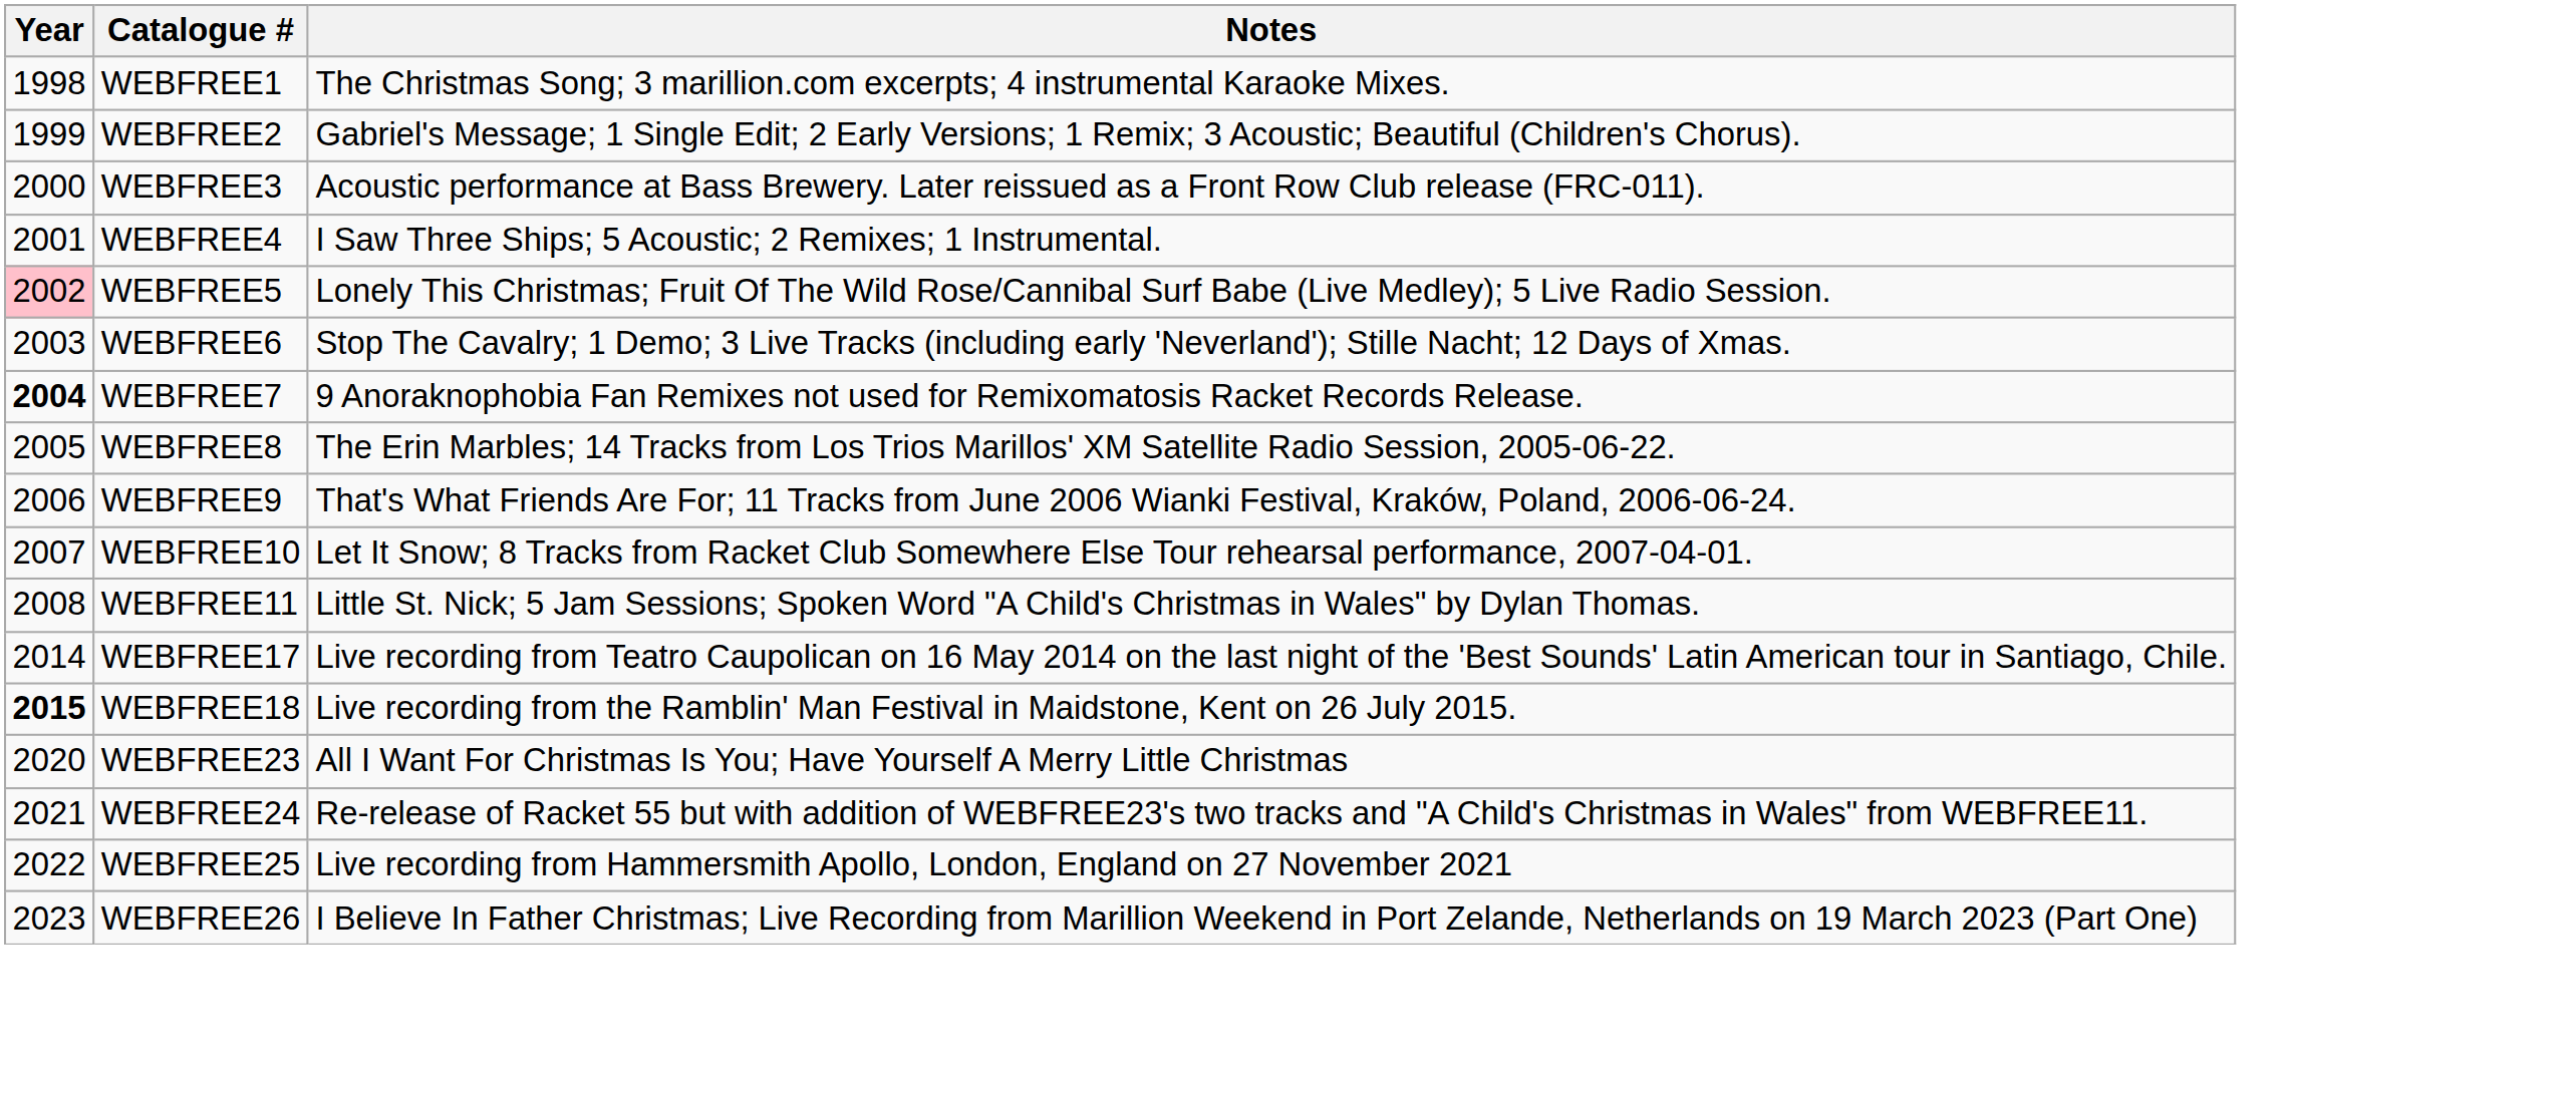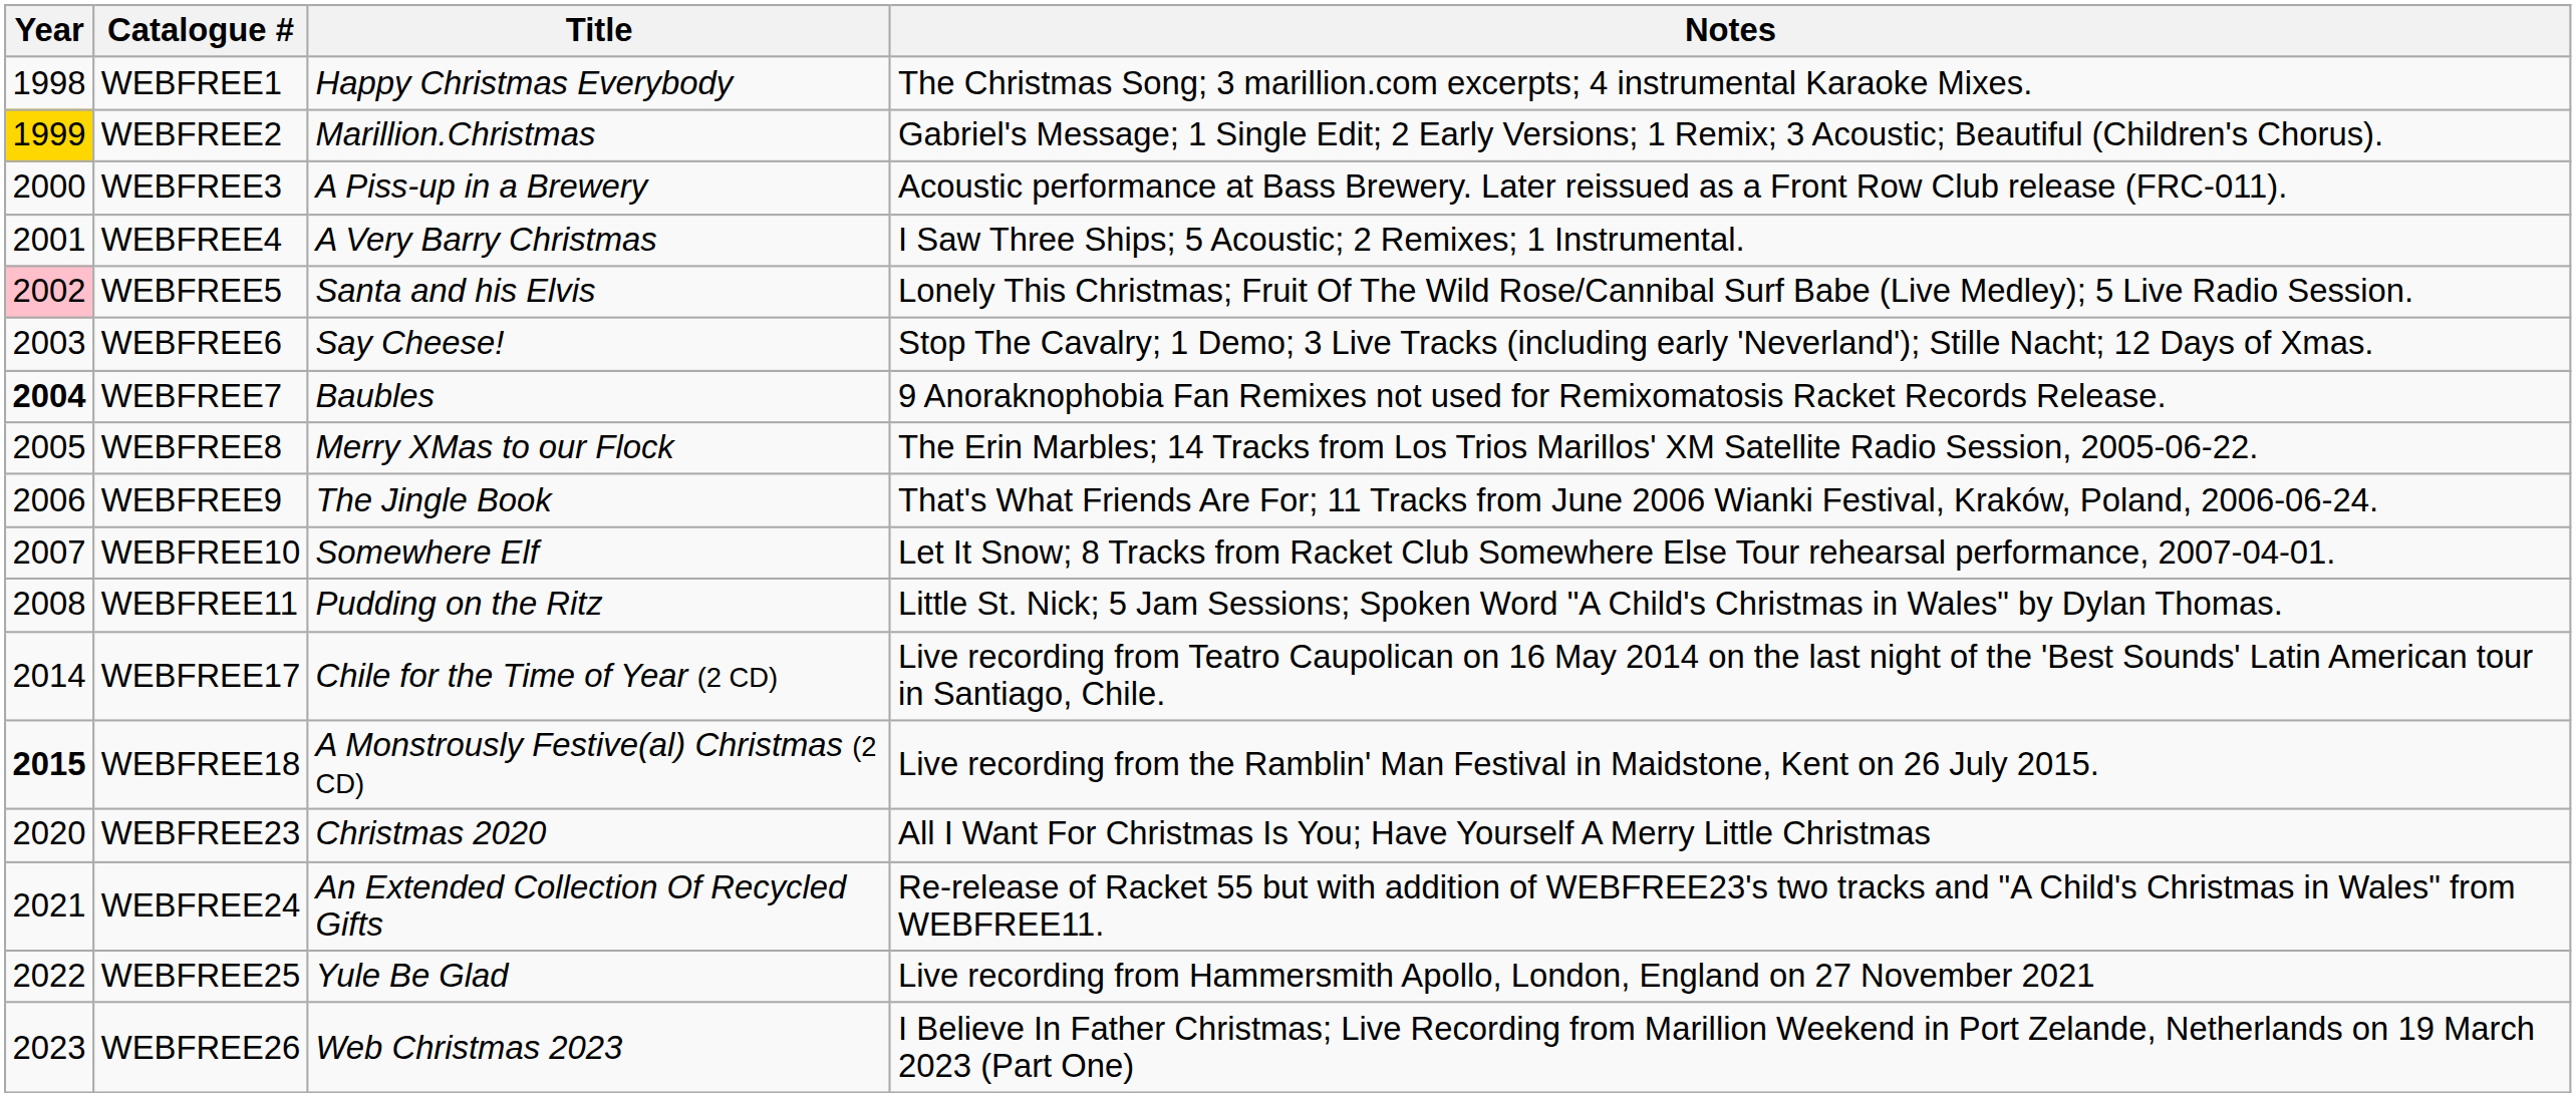 <table class="wikitable">
 <tr>
 <th>Year</th>
 <th>Catalogue #</th>
+<th>Title</th>
 <th>Notes</th>
 </tr>
 <tr>
 <td>1998</td>
 <td>WEBFREE1</td>
+<td><em>Happy Christmas Everybody</em></td>
 <td>The Christmas Song; 3 marillion.com excerpts; 4 instrumental Karaoke Mixes.</td>
 </tr>
 <tr>
-<td>1999</td>
+<td style="background: gold;">1999</td>
 <td>WEBFREE2</td>
+<td><em>Marillion.Christmas</em></td>
 <td>Gabriel's Message; 1 Single Edit; 2 Early Versions; 1 Remix; 3 Acoustic; Beautiful (Children's Chorus).</td>
 </tr>
 <tr>
 <td>2000</td>
 <td>WEBFREE3</td>
+<td><em>A Piss-up in a Brewery</em></td>
 <td>Acoustic performance at Bass Brewery. Later reissued as a Front Row Club release (FRC-011).</td>
 </tr>
 <tr>
 <td>2001</td>
 <td>WEBFREE4</td>
+<td><em>A Very Barry Christmas</em></td>
 <td>I Saw Three Ships; 5 Acoustic; 2 Remixes; 1 Instrumental.</td>
 </tr>
 <tr>
 <td style="background: pink;">2002</td>
 <td>WEBFREE5</td>
+<td><em>Santa and his Elvis</em></td>
 <td>Lonely This Christmas; Fruit Of The Wild Rose/Cannibal Surf Babe (Live Medley); 5 Live Radio Session.</td>
 </tr>
 <tr>
 <td>2003</td>
 <td>WEBFREE6</td>
+<td><em>Say Cheese!</em></td>
 <td>Stop The Cavalry; 1 Demo; 3 Live Tracks (including early 'Neverland'); Stille Nacht; 12 Days of Xmas.</td>
 </tr>
 <tr>
 <td><strong>2004</strong></td>
 <td>WEBFREE7</td>
+<td><em>Baubles</em></td>
 <td>9 Anoraknophobia Fan Remixes not used for Remixomatosis Racket Records Release.</td>
 </tr>
 <tr>
 <td>2005</td>
 <td>WEBFREE8</td>
+<td><em>Merry XMas to our Flock</em></td>
 <td>The Erin Marbles; 14 Tracks from Los Trios Marillos' XM Satellite Radio Session, 2005-06-22.</td>
 </tr>
 <tr>
 <td>2006</td>
 <td>WEBFREE9</td>
+<td><em>The Jingle Book</em></td>
 <td>That's What Friends Are For; 11 Tracks from June 2006 Wianki Festival, Kraków, Poland, 2006-06-24.</td>
 </tr>
 <tr>
 <td>2007</td>
 <td>WEBFREE10</td>
+<td><em>Somewhere Elf</em></td>
 <td>Let It Snow; 8 Tracks from Racket Club Somewhere Else Tour rehearsal performance, 2007-04-01.</td>
 </tr>
 <tr>
 <td>2008</td>
 <td>WEBFREE11</td>
+<td><em>Pudding on the Ritz</em></td>
 <td>Little St. Nick; 5 Jam Sessions; Spoken Word "A Child's Christmas in Wales" by Dylan Thomas.</td>
 </tr>
 <tr>
 <td>2014</td>
 <td>WEBFREE17</td>
+<td><em>Chile for the Time of Year</em> <small>(2 CD)</small></td>
 <td>Live recording from Teatro Caupolican on 16 May 2014 on the last night of the 'Best Sounds' Latin American tour in Santiago, Chile.</td>
 </tr>
 <tr>
 <td><strong>2015</strong></td>
 <td>WEBFREE18</td>
+<td><em>A Monstrously Festive(al) Christmas</em> <small>(2 CD)</small></td>
 <td>Live recording from the Ramblin' Man Festival in Maidstone, Kent on 26 July 2015.</td>
 </tr>
 <tr>
 <td>2020</td>
 <td>WEBFREE23</td>
+<td><em>Christmas 2020</em></td>
 <td>All I Want For Christmas Is You; Have Yourself A Merry Little Christmas</td>
 </tr>
 <tr>
 <td>2021</td>
 <td>WEBFREE24</td>
+<td><em>An Extended Collection Of Recycled Gifts</em></td>
 <td>Re-release of Racket 55 but with addition of WEBFREE23's two tracks and "A Child's Christmas in Wales" from WEBFREE11.</td>
 </tr>
 <tr>
 <td>2022</td>
 <td>WEBFREE25</td>
+<td><em>Yule Be Glad</em></td>
 <td>Live recording from Hammersmith Apollo, London, England on 27 November 2021</td>
 </tr>
 <tr>
 <td>2023</td>
 <td>WEBFREE26</td>
+<td><em>Web Christmas 2023</em></td>
 <td>I Believe In Father Christmas; Live Recording from Marillion Weekend in Port Zelande, Netherlands on 19 March 2023 (Part One)</td>
 </tr>
 </table>
